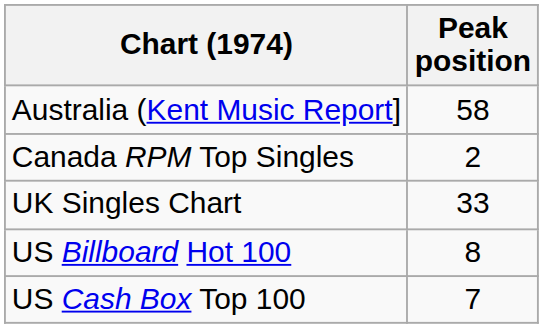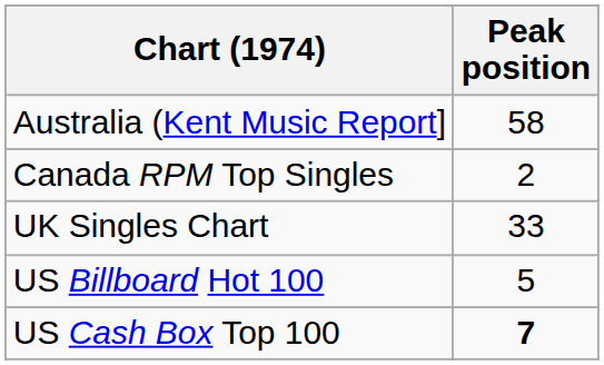 <table class="wikitable sortable">
 <tr>
 <th>Chart (1974)</th>
 <th>Peak<br>position</th>
 </tr>
 <tr>
 <td>Australia (<a href='#'>Kent Music Report</a>]</td>
 <td style="text-align:center;">58</td>
 </tr>
 <tr>
 <td>Canada <em>RPM</em> Top Singles</td>
 <td style="text-align:center;">2</td>
 </tr>
 <tr>
 <td>UK Singles Chart</td>
 <td style="text-align:center;">33</td>
 </tr>
 <tr>
 <td>US <em><a href='#'>Billboard</a></em> <a href='#'>Hot 100</a></td>
-<td style="text-align:center;">8</td>
+<td style="text-align:center;">5</td>
 </tr>
 <tr>
 <td>US <em><a href='#'>Cash Box</a></em> Top 100</td>
-<td style="text-align:center;">7</td>
+<td style="text-align:center;"><strong>7</strong></td>
 </tr>
 </table>
